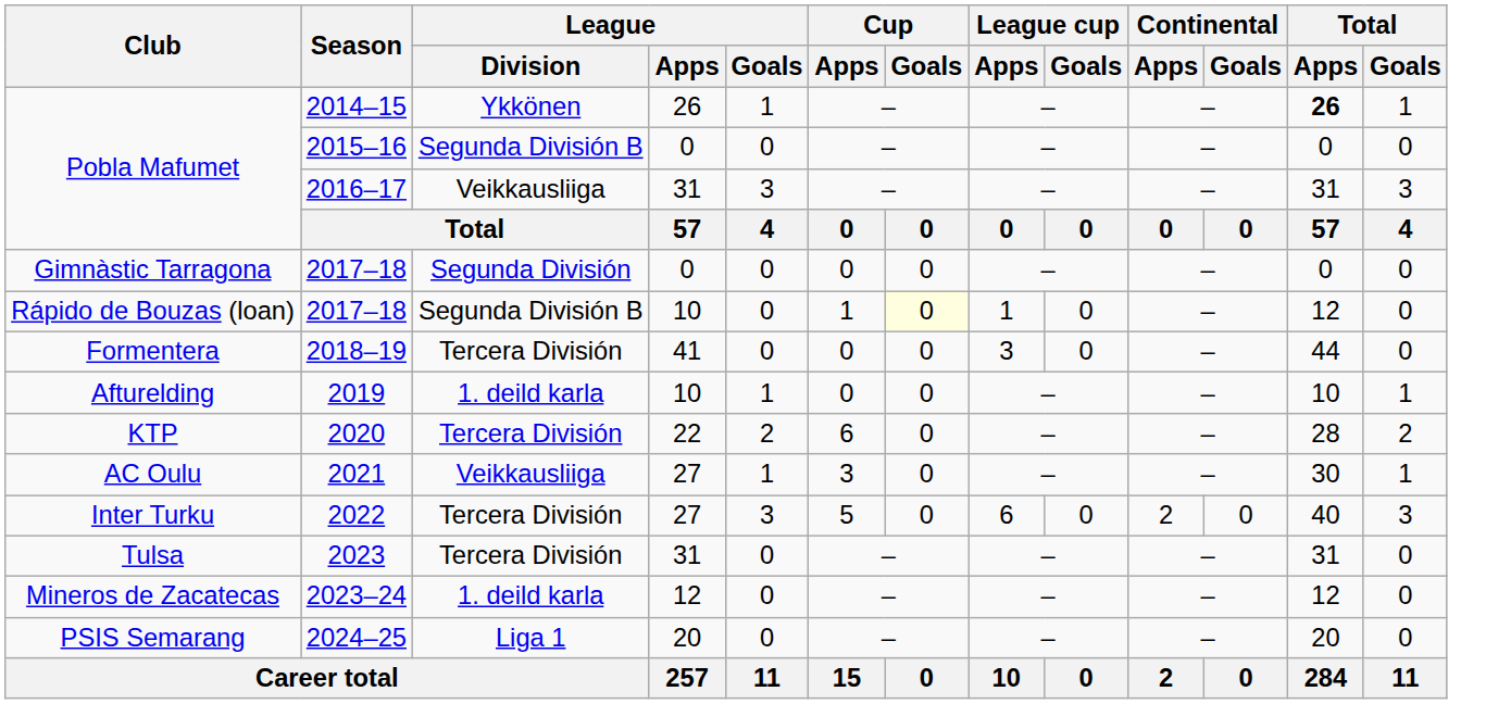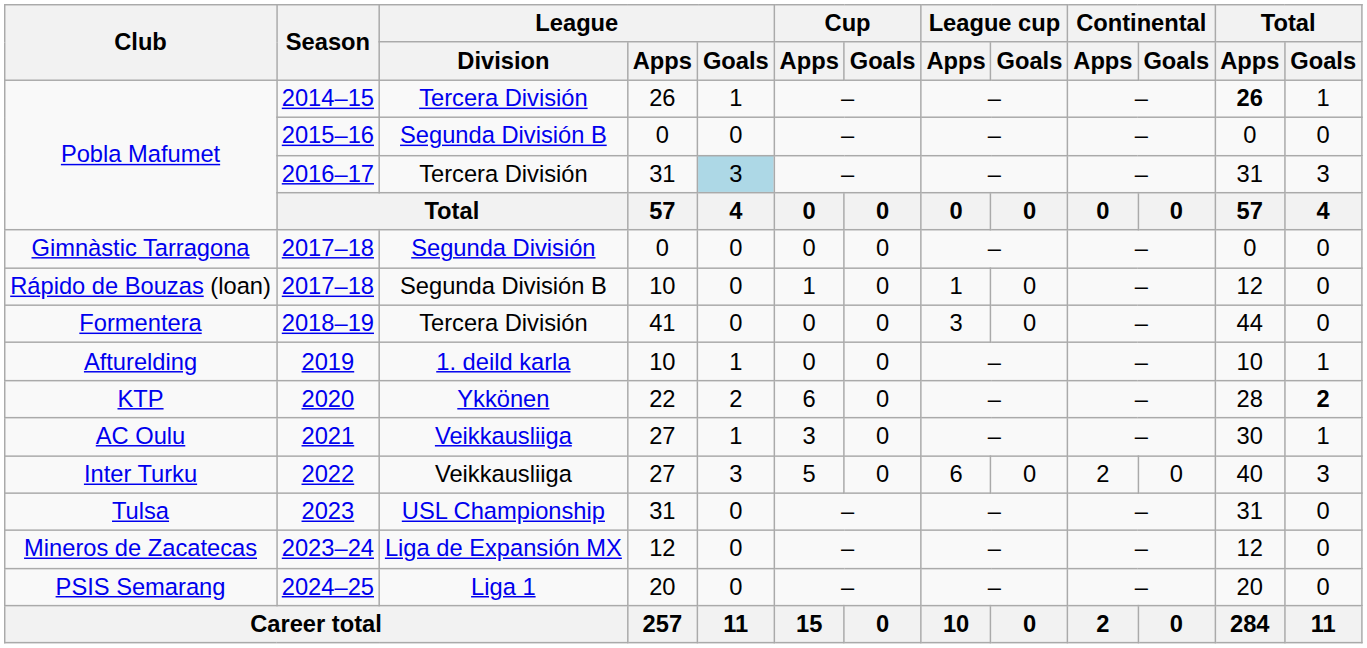 <table class="wikitable" style="text-align:center">
 <tr>
 <th rowspan="2">Club</th>
 <th rowspan="2">Season</th>
 <th colspan="3">League</th>
 <th colspan="2">Cup</th>
 <th colspan="2">League cup</th>
 <th colspan="2">Continental</th>
 <th colspan="2">Total</th>
 </tr>
 <tr>
 <th>Division</th>
 <th>Apps</th>
 <th>Goals</th>
 <th>Apps</th>
 <th>Goals</th>
 <th>Apps</th>
 <th>Goals</th>
 <th>Apps</th>
 <th>Goals</th>
 <th>Apps</th>
 <th>Goals</th>
 </tr>
 <tr>
 <td rowspan=4><a href='#'>Pobla Mafumet</a></td>
 <td><a href='#'>2014–15</a></td>
-<td><a href='#'>Ykkönen</a></td>
+<td><a href='#'>Tercera División</a></td>
 <td>26</td>
 <td>1</td>
 <td colspan=2>–</td>
 <td colspan=2>–</td>
 <td colspan=2>–</td>
 <td><strong>26</strong></td>
 <td>1</td>
 </tr>
 <tr>
 <td><a href='#'>2015–16</a></td>
 <td><a href='#'>Segunda División B</a></td>
 <td>0</td>
 <td>0</td>
 <td colspan=2>–</td>
 <td colspan=2>–</td>
 <td colspan=2>–</td>
 <td>0</td>
 <td>0</td>
 </tr>
 <tr>
 <td><a href='#'>2016–17</a></td>
-<td>Veikkausliiga</td>
+<td>Tercera División</td>
 <td>31</td>
-<td>3</td>
+<td style="background: lightblue;">3</td>
 <td colspan=2>–</td>
 <td colspan=2>–</td>
 <td colspan=2>–</td>
 <td>31</td>
 <td>3</td>
 </tr>
 <tr>
 <th colspan=2>Total</th>
 <th>57</th>
 <th>4</th>
 <th>0</th>
 <th>0</th>
 <th>0</th>
 <th>0</th>
 <th>0</th>
 <th>0</th>
 <th>57</th>
 <th>4</th>
 </tr>
 <tr>
 <td><a href='#'>Gimnàstic Tarragona</a></td>
 <td><a href='#'>2017–18</a></td>
 <td><a href='#'>Segunda División</a></td>
 <td>0</td>
 <td>0</td>
 <td>0</td>
 <td>0</td>
 <td colspan=2>–</td>
 <td colspan=2>–</td>
 <td>0</td>
 <td>0</td>
 </tr>
 <tr>
 <td><a href='#'>Rápido de Bouzas</a> (loan)</td>
 <td><a href='#'>2017–18</a></td>
 <td>Segunda División B</td>
 <td>10</td>
 <td>0</td>
 <td>1</td>
-<td style="background: lightyellow;">0</td>
+<td>0</td>
 <td>1</td>
 <td>0</td>
 <td colspan=2>–</td>
 <td>12</td>
 <td>0</td>
 </tr>
 <tr>
 <td><a href='#'>Formentera</a></td>
 <td><a href='#'>2018–19</a></td>
 <td>Tercera División</td>
 <td>41</td>
 <td>0</td>
 <td>0</td>
 <td>0</td>
 <td>3</td>
 <td>0</td>
 <td colspan=2>–</td>
 <td>44</td>
 <td>0</td>
 </tr>
 <tr>
 <td><a href='#'>Afturelding</a></td>
 <td><a href='#'>2019</a></td>
 <td><a href='#'>1. deild karla</a></td>
 <td>10</td>
 <td>1</td>
 <td>0</td>
 <td>0</td>
 <td colspan=2>–</td>
 <td colspan=2>–</td>
 <td>10</td>
 <td>1</td>
 </tr>
 <tr>
 <td><a href='#'>KTP</a></td>
 <td><a href='#'>2020</a></td>
-<td><a href='#'>Tercera División</a></td>
+<td><a href='#'>Ykkönen</a></td>
 <td>22</td>
 <td>2</td>
 <td>6</td>
 <td>0</td>
 <td colspan=2>–</td>
 <td colspan=2>–</td>
 <td>28</td>
-<td>2</td>
+<td><strong>2</strong></td>
 </tr>
 <tr>
 <td><a href='#'>AC Oulu</a></td>
 <td><a href='#'>2021</a></td>
 <td><a href='#'>Veikkausliiga</a></td>
 <td>27</td>
 <td>1</td>
 <td>3</td>
 <td>0</td>
 <td colspan=2>–</td>
 <td colspan=2>–</td>
 <td>30</td>
 <td>1</td>
 </tr>
 <tr>
 <td><a href='#'>Inter Turku</a></td>
 <td><a href='#'>2022</a></td>
-<td>Tercera División</td>
+<td>Veikkausliiga</td>
 <td>27</td>
 <td>3</td>
 <td>5</td>
 <td>0</td>
 <td>6</td>
 <td>0</td>
 <td>2</td>
 <td>0</td>
 <td>40</td>
 <td>3</td>
 </tr>
 <tr>
 <td><a href='#'>Tulsa</a></td>
 <td><a href='#'>2023</a></td>
-<td>Tercera División</td>
+<td><a href='#'>USL Championship</a></td>
 <td>31</td>
 <td>0</td>
 <td colspan=2>–</td>
 <td colspan=2>–</td>
 <td colspan=2>–</td>
 <td>31</td>
 <td>0</td>
 </tr>
 <tr>
 <td><a href='#'>Mineros de Zacatecas</a></td>
 <td><a href='#'>2023–24</a></td>
-<td><a href='#'>1. deild karla</a></td>
+<td><a href='#'>Liga de Expansión MX</a></td>
 <td>12</td>
 <td>0</td>
 <td colspan=2>–</td>
 <td colspan=2>–</td>
 <td colspan=2>–</td>
 <td>12</td>
 <td>0</td>
 </tr>
 <tr>
 <td><a href='#'>PSIS Semarang</a></td>
 <td><a href='#'>2024–25</a></td>
 <td><a href='#'>Liga 1</a></td>
 <td>20</td>
 <td>0</td>
 <td colspan=2>–</td>
 <td colspan=2>–</td>
 <td colspan=2>–</td>
 <td>20</td>
 <td>0</td>
 </tr>
 <tr>
 <th colspan="3">Career total</th>
 <th>257</th>
 <th>11</th>
 <th>15</th>
 <th>0</th>
 <th>10</th>
 <th>0</th>
 <th>2</th>
 <th>0</th>
 <th>284</th>
 <th>11</th>
 </tr>
 </table>
